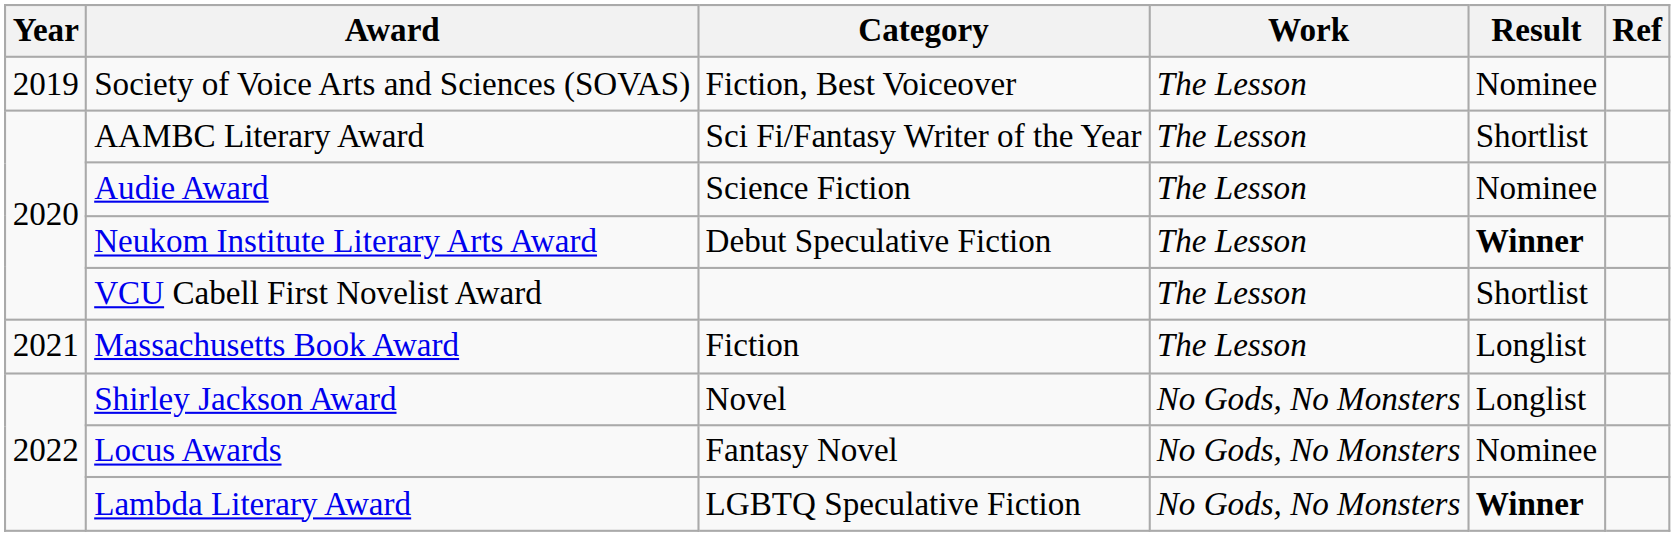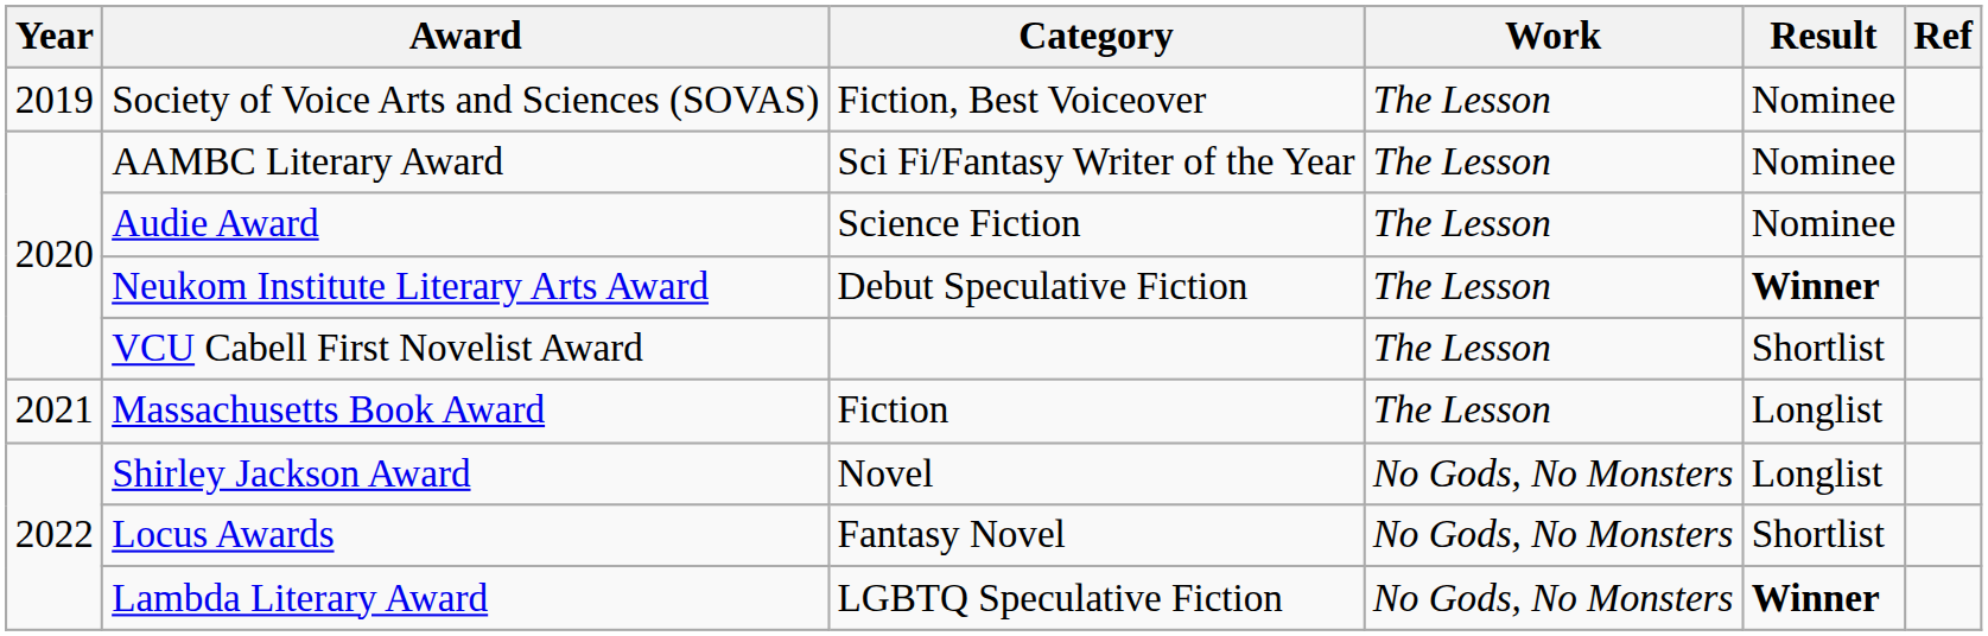 <table class="wikitable">
 <tr>
 <th>Year</th>
 <th>Award</th>
 <th>Category</th>
 <th>Work</th>
 <th>Result</th>
 <th>Ref</th>
 </tr>
 <tr>
 <td>2019</td>
 <td>Society of Voice Arts and Sciences (SOVAS)</td>
 <td>Fiction, Best Voiceover</td>
 <td><em>The Lesson</em></td>
 <td>Nominee</td>
 <td></td>
 </tr>
 <tr>
 <td rowspan="4">2020</td>
 <td>AAMBC Literary Award</td>
 <td>Sci Fi/Fantasy Writer of the Year</td>
 <td><em>The Lesson</em></td>
-<td>Shortlist</td>
+<td>Nominee</td>
 <td></td>
 </tr>
 <tr>
 <td><a href='#'>Audie Award</a></td>
 <td>Science Fiction</td>
 <td><em>The Lesson</em></td>
 <td>Nominee</td>
 <td></td>
 </tr>
 <tr>
 <td><a href='#'>Neukom Institute Literary Arts Award</a></td>
 <td>Debut Speculative Fiction</td>
 <td><em>The Lesson</em></td>
 <td><strong>Winner</strong></td>
 <td></td>
 </tr>
 <tr>
 <td><a href='#'>VCU</a> Cabell First Novelist Award</td>
 <td></td>
 <td><em>The Lesson</em></td>
 <td>Shortlist</td>
 <td></td>
 </tr>
 <tr>
 <td>2021</td>
 <td><a href='#'>Massachusetts Book Award</a></td>
 <td>Fiction</td>
 <td><em>The Lesson</em></td>
 <td>Longlist</td>
 <td></td>
 </tr>
 <tr>
 <td rowspan="3">2022</td>
 <td><a href='#'>Shirley Jackson Award</a></td>
 <td>Novel</td>
 <td><em>No Gods, No Monsters</em></td>
 <td>Longlist</td>
 <td></td>
 </tr>
 <tr>
 <td><a href='#'>Locus Awards</a></td>
 <td>Fantasy Novel</td>
 <td><em>No Gods, No Monsters</em></td>
-<td>Nominee</td>
+<td>Shortlist</td>
 <td></td>
 </tr>
 <tr>
 <td><a href='#'>Lambda Literary Award</a></td>
 <td>LGBTQ Speculative Fiction</td>
 <td><em>No Gods, No Monsters</em></td>
 <td><strong>Winner</strong></td>
 <td></td>
 </tr>
 </table>
